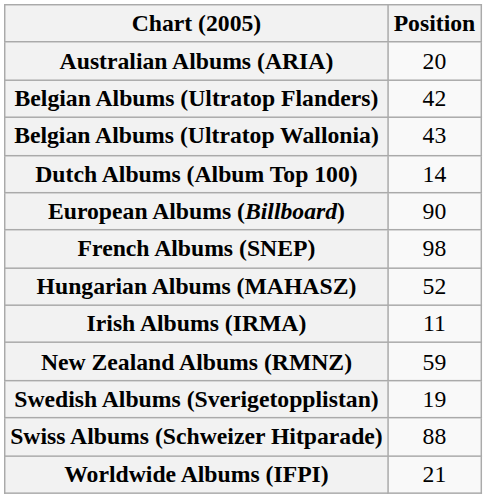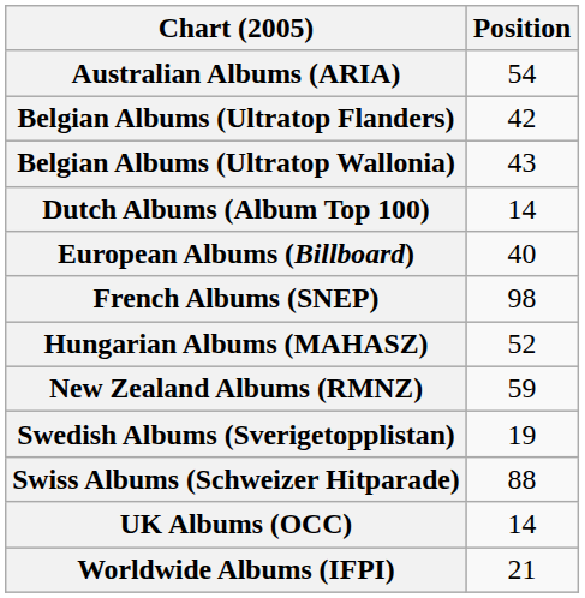 <table class="wikitable sortable plainrowheaders" style="text-align:center">
 <tr>
 <th scope="col">Chart (2005)</th>
 <th scope="col">Position</th>
 </tr>
 <tr>
 <th scope="row">Australian Albums (ARIA)</th>
-<td>20</td>
+<td>54</td>
 </tr>
 <tr>
 <th scope="row">Belgian Albums (Ultratop Flanders)</th>
 <td>42</td>
 </tr>
 <tr>
 <th scope="row">Belgian Albums (Ultratop Wallonia)</th>
 <td>43</td>
 </tr>
 <tr>
 <th scope="row">Dutch Albums (Album Top 100)</th>
 <td>14</td>
 </tr>
 <tr>
 <th scope="row">European Albums (<em>Billboard</em>)</th>
-<td>90</td>
+<td>40</td>
 </tr>
 <tr>
 <th scope="row">French Albums (SNEP)</th>
 <td>98</td>
 </tr>
 <tr>
 <th scope="row">Hungarian Albums (MAHASZ)</th>
 <td>52</td>
-</tr>
-<tr>
-<th scope="row">Irish Albums (IRMA)</th>
-<td>11</td>
 </tr>
 <tr>
 <th scope="row">New Zealand Albums (RMNZ)</th>
 <td>59</td>
 </tr>
 <tr>
 <th scope="row">Swedish Albums (Sverigetopplistan)</th>
 <td>19</td>
 </tr>
 <tr>
 <th scope="row">Swiss Albums (Schweizer Hitparade)</th>
 <td>88</td>
 </tr>
 <tr>
+<th scope="row">UK Albums (OCC)</th>
+<td>14</td>
+</tr>
+<tr>
 <th scope="row">Worldwide Albums (IFPI)</th>
 <td>21</td>
 </tr>
 </table>
